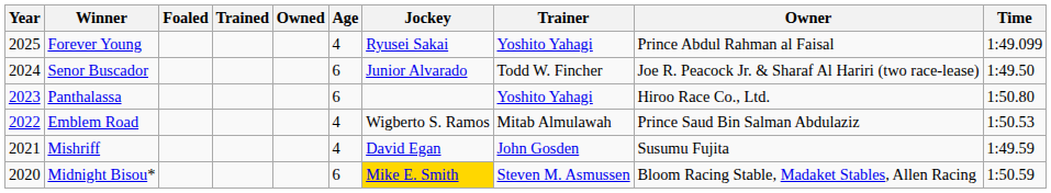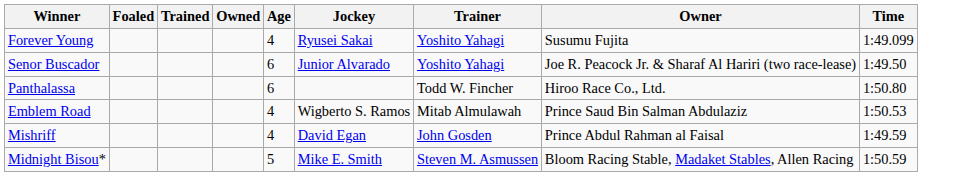 <table class="wikitable sortable" style="font-size:90%">
 <tr>
-<th>Year</th>
 <th>Winner</th>
 <th>Foaled</th>
 <th>Trained</th>
 <th>Owned</th>
 <th>Age</th>
 <th>Jockey</th>
 <th>Trainer</th>
 <th>Owner</th>
 <th>Time</th>
 </tr>
 <tr>
-<td>2025</td>
 <td><a href='#'>Forever Young</a></td>
 <td></td>
 <td></td>
 <td></td>
 <td>4</td>
 <td><a href='#'>Ryusei Sakai</a></td>
 <td><a href='#'>Yoshito Yahagi</a></td>
-<td>Prince Abdul Rahman al Faisal</td>
+<td>Susumu Fujita</td>
 <td>1:49.099</td>
 </tr>
 <tr>
-<td>2024</td>
 <td><a href='#'>Senor Buscador</a></td>
 <td></td>
 <td></td>
 <td></td>
 <td>6</td>
 <td><a href='#'>Junior Alvarado</a></td>
-<td>Todd W. Fincher</td>
+<td><a href='#'>Yoshito Yahagi</a></td>
 <td>Joe R. Peacock Jr. & Sharaf Al Hariri (two race-lease)</td>
 <td>1:49.50<strong></strong></td>
 </tr>
 <tr>
-<td><a href='#'>2023</a></td>
 <td><a href='#'>Panthalassa</a></td>
 <td></td>
 <td></td>
 <td></td>
 <td>6</td>
 <td></td>
-<td><a href='#'>Yoshito Yahagi</a></td>
+<td>Todd W. Fincher</td>
 <td>Hiroo Race Co., Ltd.</td>
 <td>1:50.80</td>
 </tr>
 <tr>
-<td><a href='#'>2022</a></td>
 <td><a href='#'>Emblem Road</a></td>
 <td></td>
 <td></td>
 <td></td>
 <td>4</td>
 <td>Wigberto S. Ramos</td>
 <td>Mitab Almulawah</td>
 <td>Prince Saud Bin Salman Abdulaziz</td>
 <td>1:50.53</td>
 </tr>
 <tr>
-<td>2021</td>
 <td><a href='#'>Mishriff</a></td>
 <td></td>
 <td></td>
 <td></td>
 <td>4</td>
 <td><a href='#'>David Egan</a></td>
 <td><a href='#'>John Gosden</a></td>
-<td>Susumu Fujita</td>
+<td>Prince Abdul Rahman al Faisal</td>
 <td>1:49.59</td>
 </tr>
 <tr>
-<td>2020</td>
 <td><a href='#'>Midnight Bisou</a>*</td>
 <td></td>
 <td></td>
 <td></td>
-<td>6</td>
-<td style="background: gold;"><a href='#'>Mike E. Smith</a></td>
+<td>5</td>
+<td><a href='#'>Mike E. Smith</a></td>
 <td><a href='#'>Steven M. Asmussen</a></td>
 <td>Bloom Racing Stable, <a href='#'>Madaket Stables</a>, Allen Racing</td>
 <td>1:50.59</td>
 </tr>
 </table>
